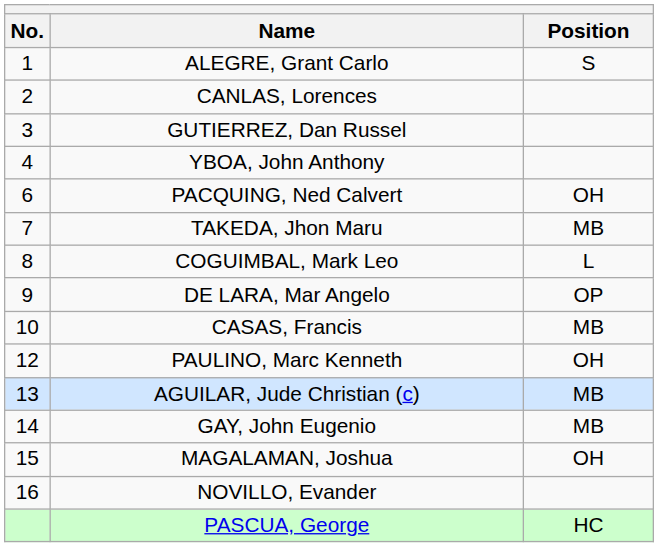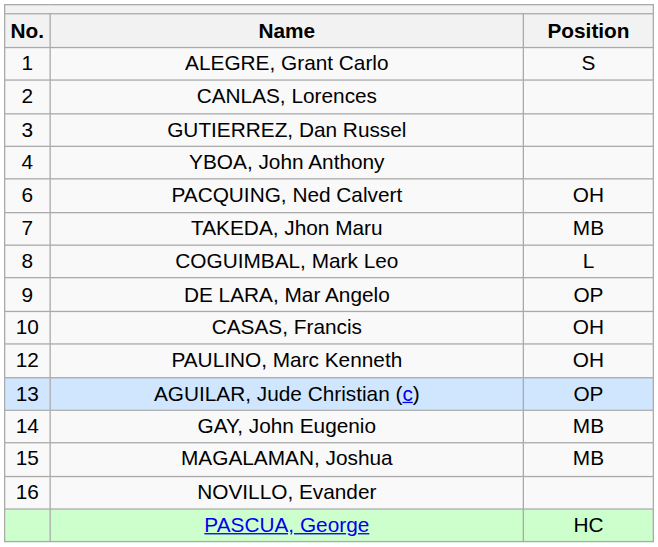 <table class="wikitable mw-collapsible mw-collapsed" style="text-align:center; width:500px; border:none">
 <tr>
 <th style="text-align:center" colspan="3"></th>
 </tr>
 <tr>
 <th style="width:7%">No.</th>
 <th>Name</th>
 <th style="width:20%">Position</th>
 </tr>
 <tr>
 <td>1</td>
 <td>ALEGRE, Grant Carlo</td>
 <td>S</td>
 </tr>
 <tr>
 <td>2</td>
 <td>CANLAS, Lorences</td>
 <td></td>
 </tr>
 <tr>
 <td>3</td>
 <td>GUTIERREZ, Dan Russel</td>
 <td></td>
 </tr>
 <tr>
 <td>4</td>
 <td>YBOA, John Anthony</td>
 <td></td>
 </tr>
 <tr>
 <td>6</td>
 <td>PACQUING, Ned Calvert</td>
 <td>OH</td>
 </tr>
 <tr>
 <td>7</td>
 <td>TAKEDA, Jhon Maru</td>
 <td>MB</td>
 </tr>
 <tr>
 <td>8</td>
 <td>COGUIMBAL, Mark Leo</td>
 <td>L</td>
 </tr>
 <tr>
 <td>9</td>
 <td>DE LARA, Mar Angelo</td>
 <td>OP</td>
 </tr>
 <tr>
 <td>10</td>
 <td>CASAS, Francis</td>
-<td>MB</td>
+<td>OH</td>
 </tr>
 <tr>
 <td>12</td>
 <td>PAULINO, Marc Kenneth</td>
 <td>OH</td>
 </tr>
 <tr bgcolor=#D0E6FF>
 <td>13</td>
 <td>AGUILAR, Jude Christian (<a href='#'>c</a>)</td>
-<td>MB</td>
+<td>OP</td>
 </tr>
 <tr>
 <td>14</td>
 <td>GAY, John Eugenio</td>
 <td>MB</td>
 </tr>
 <tr>
 <td>15</td>
 <td>MAGALAMAN, Joshua</td>
-<td>OH</td>
+<td>MB</td>
 </tr>
 <tr>
 <td>16</td>
 <td>NOVILLO, Evander</td>
 <td></td>
 </tr>
 <tr bgcolor=#CCFFCC>
 <td></td>
 <td><a href='#'>PASCUA, George</a></td>
 <td>HC</td>
 </tr>
 </table>
